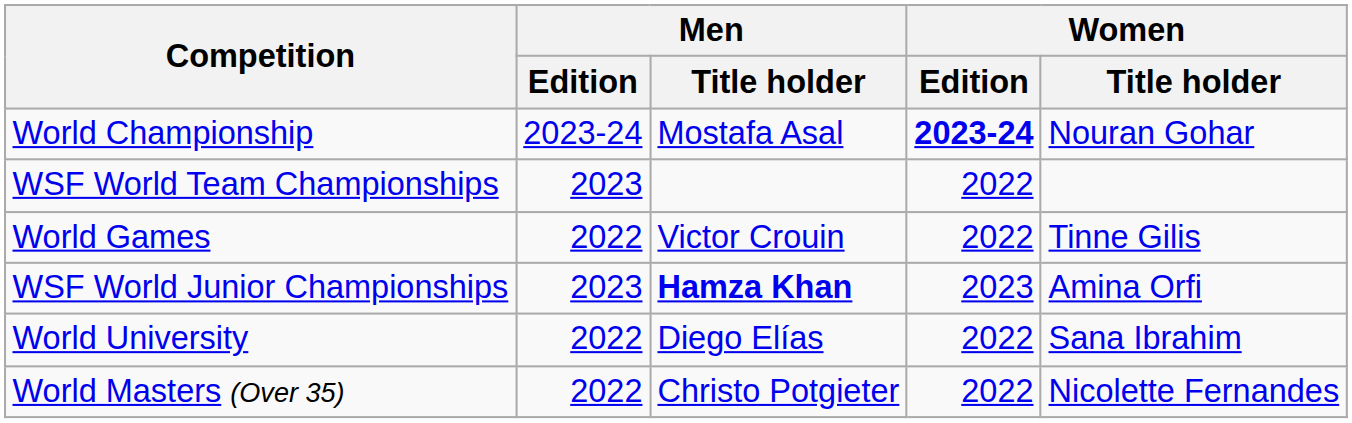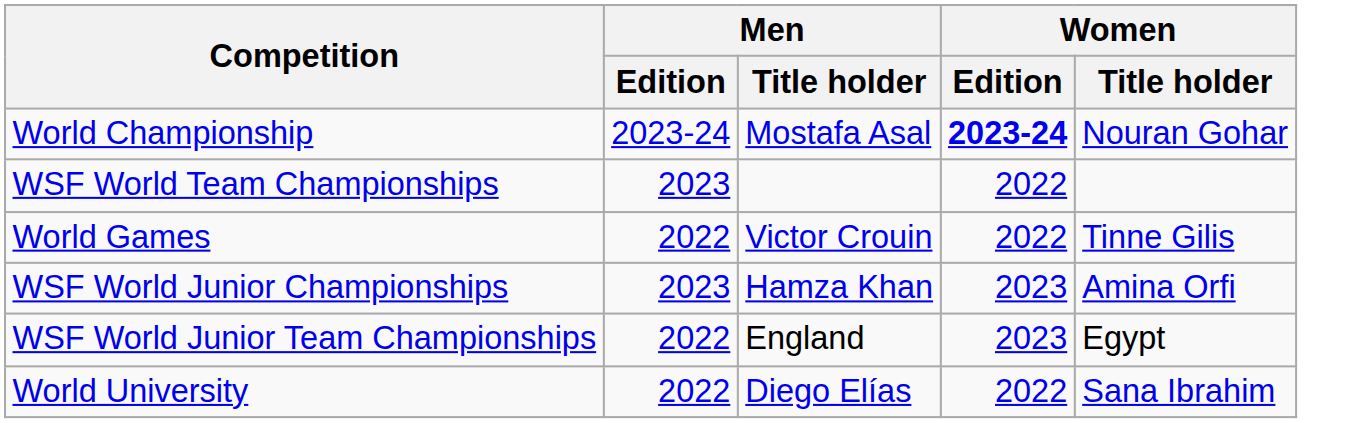 <table class="wikitable">
 <tr>
 <th rowspan=2>Competition</th>
 <th colspan=2>Men</th>
 <th colspan=2>Women</th>
 </tr>
 <tr>
 <th>Edition</th>
 <th>Title holder</th>
 <th>Edition</th>
 <th>Title holder</th>
 </tr>
 <tr>
 <td><a href='#'>World Championship</a></td>
 <td style="text-align:right;"><a href='#'>2023-24</a></td>
 <td> <a href='#'>Mostafa Asal</a></td>
 <td style="text-align:right;"><strong><a href='#'>2023-24</a></strong></td>
 <td> <a href='#'>Nouran Gohar</a></td>
 </tr>
 <tr>
 <td><a href='#'>WSF World Team Championships</a></td>
 <td style="text-align:right;"><a href='#'>2023</a></td>
 <td></td>
 <td style="text-align:right;"><a href='#'>2022</a></td>
 <td></td>
 </tr>
 <tr>
 <td><a href='#'>World Games</a></td>
 <td style="text-align:right;"><a href='#'>2022</a></td>
 <td> <a href='#'>Victor Crouin</a></td>
 <td style="text-align:right;"><a href='#'>2022</a></td>
 <td> <a href='#'>Tinne Gilis</a></td>
 </tr>
 <tr>
 <td><a href='#'>WSF World Junior Championships</a></td>
 <td style="text-align:right;"><a href='#'>2023</a></td>
-<td><strong> <a href='#'>Hamza Khan</a></strong></td>
+<td> <a href='#'>Hamza Khan</a></td>
 <td style="text-align:right;"><a href='#'>2023</a></td>
 <td> <a href='#'>Amina Orfi</a></td>
+</tr>
+<tr>
+<td><a href='#'>WSF World Junior Team Championships</a></td>
+<td style="text-align:right;"><a href='#'>2022</a></td>
+<td> England</td>
+<td style="text-align:right;"><a href='#'>2023</a></td>
+<td> Egypt</td>
 </tr>
 <tr>
 <td><a href='#'>World University</a></td>
 <td style="text-align:right;"><a href='#'>2022</a></td>
 <td> <a href='#'>Diego Elías</a></td>
 <td style="text-align:right;"><a href='#'>2022</a></td>
 <td> <a href='#'>Sana Ibrahim</a></td>
 </tr>
-<tr>
-<td><a href='#'>World Masters</a> <small><em>(Over 35)</em></small></td>
-<td style="text-align:right;"><a href='#'>2022</a></td>
-<td> <a href='#'>Christo Potgieter</a></td>
-<td style="text-align:right;"><a href='#'>2022</a></td>
-<td> <a href='#'>Nicolette Fernandes</a></td>
-</tr>
 </table>
